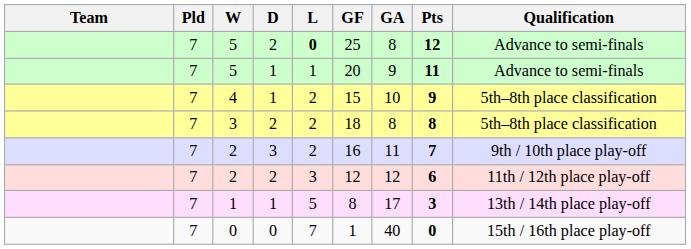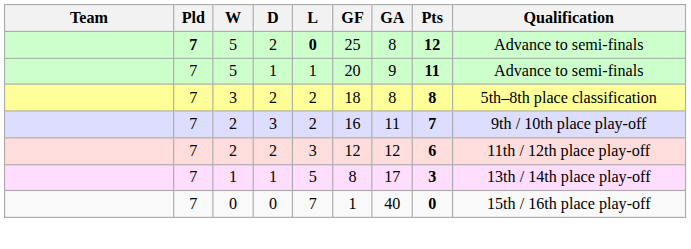 <table class="wikitable" style="text-align:center; font-size:90%">
 <tr>
 <th style="width:10em">Team</th>
 <th style="width:2em">Pld</th>
 <th style="width:2em">W</th>
 <th style="width:2em">D</th>
 <th style="width:2em">L</th>
 <th style="width:2em">GF</th>
 <th style="width:2em">GA</th>
 <th style="width:2em">Pts</th>
 <th style="width:14em">Qualification</th>
 </tr>
 <tr style="background:#ccffcc;">
 <td align=left></td>
-<td>7</td>
+<td><strong>7</strong></td>
 <td>5</td>
 <td>2</td>
 <td><strong>0</strong></td>
 <td>25</td>
 <td>8</td>
 <td><strong>12</strong></td>
 <td>Advance to semi-finals</td>
 </tr>
 <tr style="background:#ccffcc;">
 <td align=left></td>
 <td>7</td>
 <td>5</td>
 <td>1</td>
 <td>1</td>
 <td>20</td>
 <td>9</td>
 <td><strong>11</strong></td>
 <td>Advance to semi-finals</td>
-</tr>
-<tr style="background:#ffff99;">
-<td align=left></td>
-<td>7</td>
-<td>4</td>
-<td>1</td>
-<td>2</td>
-<td>15</td>
-<td>10</td>
-<td><strong>9</strong></td>
-<td>5th–8th place classification</td>
 </tr>
 <tr style="background:#ffff99;">
 <td align=left></td>
 <td>7</td>
 <td>3</td>
 <td>2</td>
 <td>2</td>
 <td>18</td>
 <td>8</td>
 <td><strong>8</strong></td>
 <td>5th–8th place classification</td>
 </tr>
 <tr style="background:#DDDDFF;">
 <td align=left></td>
 <td>7</td>
 <td>2</td>
 <td>3</td>
 <td>2</td>
 <td>16</td>
 <td>11</td>
 <td><strong>7</strong></td>
 <td>9th / 10th place play-off</td>
 </tr>
 <tr style="background:#FFDDDD;">
 <td align=left></td>
 <td>7</td>
 <td>2</td>
 <td>2</td>
 <td>3</td>
 <td>12</td>
 <td>12</td>
 <td><strong>6</strong></td>
 <td>11th / 12th place play-off</td>
 </tr>
 <tr style="background:#FFDDFF;">
 <td align=left></td>
 <td>7</td>
 <td>1</td>
 <td>1</td>
 <td>5</td>
 <td>8</td>
 <td>17</td>
 <td><strong>3</strong></td>
 <td>13th / 14th place play-off</td>
 </tr>
 <tr>
 <td align=left></td>
 <td>7</td>
 <td>0</td>
 <td>0</td>
 <td>7</td>
 <td>1</td>
 <td>40</td>
 <td><strong>0</strong></td>
 <td>15th / 16th place play-off</td>
 </tr>
 </table>
